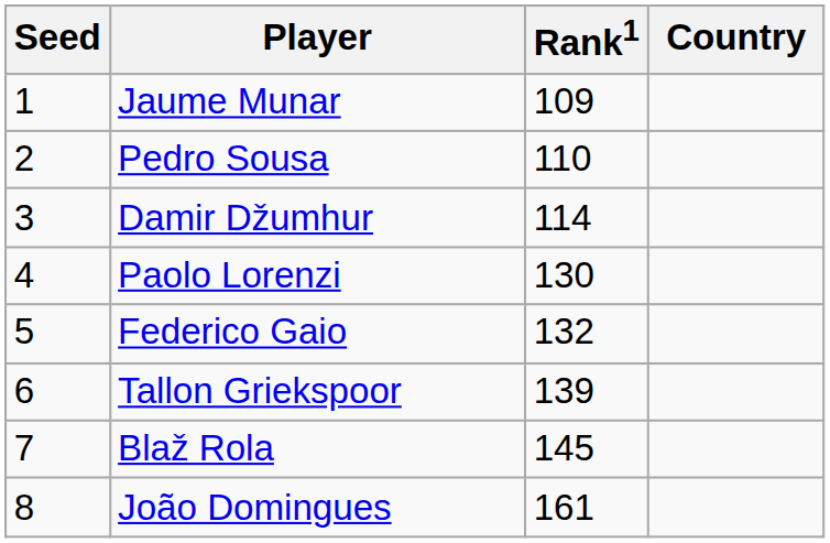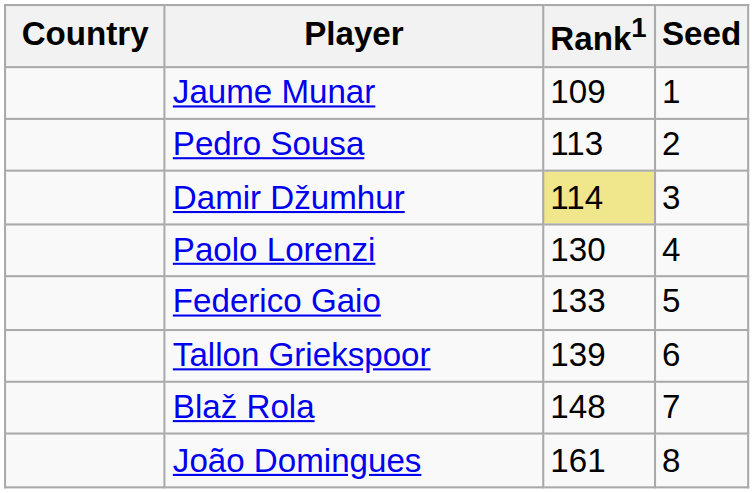 <table class="sortable wikitable">
 <tr>
-<th>Seed</th>
+<th width="70">Country</th>
 <th width="175">Player</th>
 <th>Rank<sup>1</sup></th>
-<th width="70">Country</th>
+<th>Seed</th>
 </tr>
 <tr>
-<td>1</td>
+<td></td>
 <td><a href='#'>Jaume Munar</a></td>
 <td>109</td>
-<td></td>
+<td>1</td>
 </tr>
 <tr>
+<td></td>
+<td><a href='#'>Pedro Sousa</a></td>
+<td>113</td>
 <td>2</td>
-<td><a href='#'>Pedro Sousa</a></td>
-<td>110</td>
-<td></td>
 </tr>
 <tr>
+<td></td>
+<td><a href='#'>Damir Džumhur</a></td>
+<td style="background: khaki;">114</td>
 <td>3</td>
-<td><a href='#'>Damir Džumhur</a></td>
-<td>114</td>
-<td></td>
 </tr>
 <tr>
-<td>4</td>
+<td></td>
 <td><a href='#'>Paolo Lorenzi</a></td>
 <td>130</td>
-<td></td>
+<td>4</td>
 </tr>
 <tr>
+<td></td>
+<td><a href='#'>Federico Gaio</a></td>
+<td>133</td>
 <td>5</td>
-<td><a href='#'>Federico Gaio</a></td>
-<td>132</td>
-<td></td>
 </tr>
 <tr>
-<td>6</td>
+<td></td>
 <td><a href='#'>Tallon Griekspoor</a></td>
 <td>139</td>
-<td></td>
+<td>6</td>
 </tr>
 <tr>
+<td></td>
+<td><a href='#'>Blaž Rola</a></td>
+<td>148</td>
 <td>7</td>
-<td><a href='#'>Blaž Rola</a></td>
-<td>145</td>
-<td></td>
 </tr>
 <tr>
-<td>8</td>
+<td></td>
 <td><a href='#'>João Domingues</a></td>
 <td>161</td>
-<td></td>
+<td>8</td>
 </tr>
 </table>
